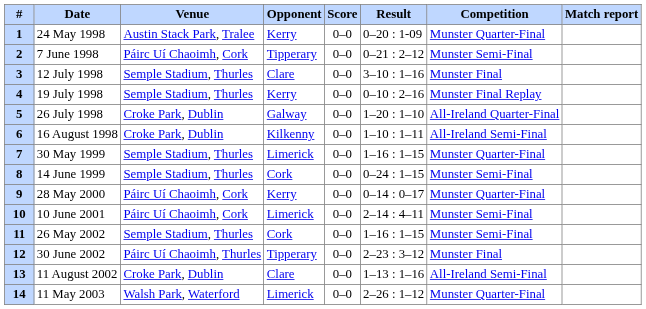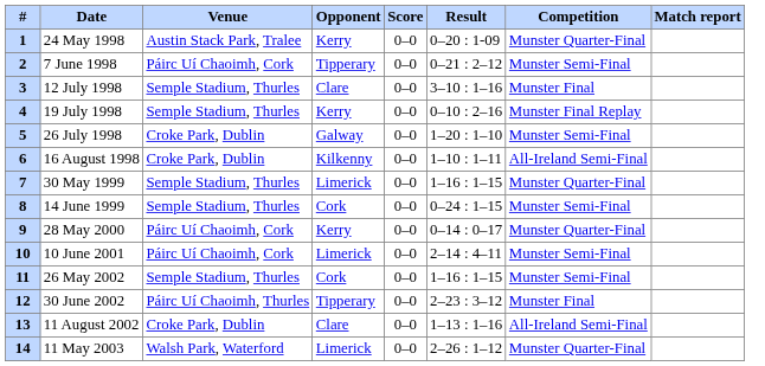 <table border=1 cellpadding=3 style="color: black; border-collapse: collapse;">
 <tr align="center" bgcolor="BFD7FF">
 <th width=30 style="text-align: center;">#</th>
 <th>Date</th>
 <th>Venue</th>
 <th>Opponent</th>
 <th>Score</th>
 <th>Result</th>
 <th>Competition</th>
 <th>Match report</th>
 </tr>
 <tr>
 <th style="text-align: center;background:#BFD7FF">1</th>
 <td>24 May 1998</td>
 <td><a href='#'>Austin Stack Park</a>, <a href='#'>Tralee</a></td>
 <td><a href='#'>Kerry</a></td>
 <td style="text-align: center;">0–0</td>
 <td>0–20 : 1-09</td>
 <td><a href='#'>Munster Quarter-Final</a></td>
 <td></td>
 </tr>
 <tr>
 <th style="text-align: center;background:#BFD7FF">2</th>
 <td>7 June 1998</td>
 <td><a href='#'>Páirc Uí Chaoimh</a>, <a href='#'>Cork</a></td>
 <td><a href='#'>Tipperary</a></td>
 <td style="text-align: center;">0–0</td>
 <td>0–21 : 2–12</td>
 <td><a href='#'>Munster Semi-Final</a></td>
 <td></td>
 </tr>
 <tr>
 <th style="text-align: center;background:#BFD7FF">3</th>
 <td>12 July 1998</td>
 <td><a href='#'>Semple Stadium</a>, <a href='#'>Thurles</a></td>
 <td><a href='#'>Clare</a></td>
 <td style="text-align: center;">0–0</td>
 <td>3–10 : 1–16</td>
 <td><a href='#'>Munster Final</a></td>
 <td></td>
 </tr>
 <tr>
 <th style="text-align: center;background:#BFD7FF">4</th>
 <td>19 July 1998</td>
 <td><a href='#'>Semple Stadium</a>, <a href='#'>Thurles</a></td>
 <td><a href='#'>Kerry</a></td>
 <td style="text-align: center;">0–0</td>
 <td>0–10 : 2–16</td>
 <td><a href='#'>Munster Final Replay</a></td>
 <td></td>
 </tr>
 <tr>
 <th style="text-align: center;background:#BFD7FF">5</th>
 <td>26 July 1998</td>
 <td><a href='#'>Croke Park</a>, <a href='#'>Dublin</a></td>
 <td><a href='#'>Galway</a></td>
 <td style="text-align: center;">0–0</td>
 <td>1–20 : 1–10</td>
-<td><a href='#'>All-Ireland Quarter-Final</a></td>
+<td><a href='#'>Munster Semi-Final</a></td>
 <td></td>
 </tr>
 <tr>
 <th style="text-align: center;background:#BFD7FF">6</th>
 <td>16 August 1998</td>
 <td><a href='#'>Croke Park</a>, <a href='#'>Dublin</a></td>
 <td><a href='#'>Kilkenny</a></td>
 <td style="text-align: center;">0–0</td>
 <td>1–10 : 1–11</td>
 <td><a href='#'>All-Ireland Semi-Final</a></td>
 <td></td>
 </tr>
 <tr>
 <th style="text-align: center;background:#BFD7FF">7</th>
 <td>30 May 1999</td>
 <td><a href='#'>Semple Stadium</a>, <a href='#'>Thurles</a></td>
 <td><a href='#'>Limerick</a></td>
 <td style="text-align: center;">0–0</td>
 <td>1–16 : 1–15</td>
 <td><a href='#'>Munster Quarter-Final</a></td>
 <td></td>
 </tr>
 <tr>
 <th style="text-align: center;background:#BFD7FF">8</th>
 <td>14 June 1999</td>
 <td><a href='#'>Semple Stadium</a>, <a href='#'>Thurles</a></td>
 <td><a href='#'>Cork</a></td>
 <td style="text-align: center;">0–0</td>
 <td>0–24 : 1–15</td>
 <td><a href='#'>Munster Semi-Final</a></td>
 <td></td>
 </tr>
 <tr>
 <td style="text-align: center;background:#BFD7FF"><strong>9</strong></td>
 <td>28 May 2000</td>
 <td><a href='#'>Páirc Uí Chaoimh</a>, <a href='#'>Cork</a></td>
 <td><a href='#'>Kerry</a></td>
 <td style="text-align: center;">0–0</td>
 <td>0–14 : 0–17</td>
 <td><a href='#'>Munster Quarter-Final</a></td>
 <td></td>
 </tr>
 <tr>
 <td style="text-align: center;background:#BFD7FF"><strong>10</strong></td>
 <td>10 June 2001</td>
 <td><a href='#'>Páirc Uí Chaoimh</a>, <a href='#'>Cork</a></td>
 <td><a href='#'>Limerick</a></td>
 <td style="text-align: center;">0–0</td>
 <td>2–14 : 4–11</td>
 <td><a href='#'>Munster Semi-Final</a></td>
 <td></td>
 </tr>
 <tr>
 <td style="text-align: center;background:#BFD7FF"><strong>11</strong></td>
 <td>26 May 2002</td>
 <td><a href='#'>Semple Stadium</a>, <a href='#'>Thurles</a></td>
 <td><a href='#'>Cork</a></td>
 <td style="text-align: center;">0–0</td>
 <td>1–16 : 1–15</td>
 <td><a href='#'>Munster Semi-Final</a></td>
 <td></td>
 </tr>
 <tr>
 <td style="text-align: center;background:#BFD7FF"><strong>12</strong></td>
 <td>30 June 2002</td>
 <td><a href='#'>Páirc Uí Chaoimh</a>, <a href='#'>Thurles</a></td>
 <td><a href='#'>Tipperary</a></td>
 <td style="text-align: center;">0–0</td>
 <td>2–23 : 3–12</td>
 <td><a href='#'>Munster Final</a></td>
 <td></td>
 </tr>
 <tr>
 <td style="text-align: center;background:#BFD7FF"><strong>13</strong></td>
 <td>11 August 2002</td>
 <td><a href='#'>Croke Park</a>, <a href='#'>Dublin</a></td>
 <td><a href='#'>Clare</a></td>
 <td style="text-align: center;">0–0</td>
 <td>1–13 : 1–16</td>
 <td><a href='#'>All-Ireland Semi-Final</a></td>
 <td></td>
 </tr>
 <tr>
 <td style="text-align: center;background:#BFD7FF"><strong>14</strong></td>
 <td>11 May 2003</td>
 <td><a href='#'>Walsh Park</a>, <a href='#'>Waterford</a></td>
 <td><a href='#'>Limerick</a></td>
 <td style="text-align: center;">0–0</td>
 <td>2–26 : 1–12</td>
 <td><a href='#'>Munster Quarter-Final</a></td>
 <td></td>
 </tr>
 </table>
